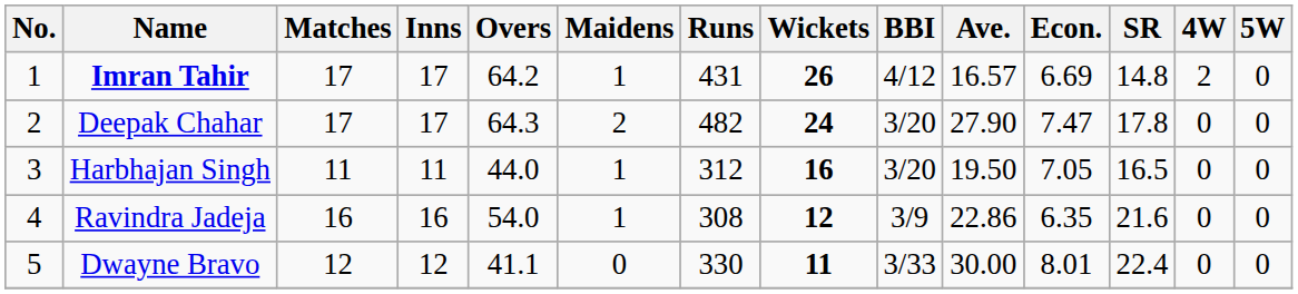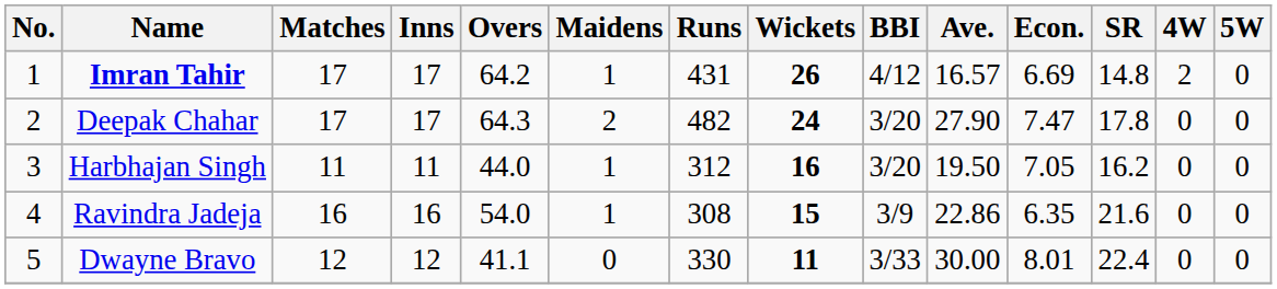 <table class="wikitable sortable" style="text-align: center;">
 <tr>
 <th>No.</th>
 <th>Name</th>
 <th>Matches</th>
 <th>Inns</th>
 <th>Overs</th>
 <th>Maidens</th>
 <th>Runs</th>
 <th>Wickets</th>
 <th>BBI</th>
 <th>Ave.</th>
 <th>Econ.</th>
 <th>SR</th>
 <th>4W</th>
 <th>5W</th>
 </tr>
 <tr>
 <td>1</td>
 <td><strong><a href='#'>Imran Tahir</a></strong></td>
 <td>17</td>
 <td>17</td>
 <td>64.2</td>
 <td>1</td>
 <td>431</td>
 <td><strong>26</strong></td>
 <td>4/12</td>
 <td>16.57</td>
 <td>6.69</td>
 <td>14.8</td>
 <td>2</td>
 <td>0</td>
 </tr>
 <tr>
 <td>2</td>
 <td><a href='#'>Deepak Chahar</a></td>
 <td>17</td>
 <td>17</td>
 <td>64.3</td>
 <td>2</td>
 <td>482</td>
 <td><strong>24</strong></td>
 <td>3/20</td>
 <td>27.90</td>
 <td>7.47</td>
 <td>17.8</td>
 <td>0</td>
 <td>0</td>
 </tr>
 <tr>
 <td>3</td>
 <td><a href='#'>Harbhajan Singh</a></td>
 <td>11</td>
 <td>11</td>
 <td>44.0</td>
 <td>1</td>
 <td>312</td>
 <td><strong>16</strong></td>
 <td>3/20</td>
 <td>19.50</td>
 <td>7.05</td>
-<td>16.5</td>
+<td>16.2</td>
 <td>0</td>
 <td>0</td>
 </tr>
 <tr>
 <td>4</td>
 <td><a href='#'>Ravindra Jadeja</a></td>
 <td>16</td>
 <td>16</td>
 <td>54.0</td>
 <td>1</td>
 <td>308</td>
-<td><strong>12</strong></td>
+<td><strong>15</strong></td>
 <td>3/9</td>
 <td>22.86</td>
 <td>6.35</td>
 <td>21.6</td>
 <td>0</td>
 <td>0</td>
 </tr>
 <tr>
 <td>5</td>
 <td><a href='#'>Dwayne Bravo</a></td>
 <td>12</td>
 <td>12</td>
 <td>41.1</td>
 <td>0</td>
 <td>330</td>
 <td><strong>11</strong></td>
 <td>3/33</td>
 <td>30.00</td>
 <td>8.01</td>
 <td>22.4</td>
 <td>0</td>
 <td>0</td>
 </tr>
 <tr>
 </tr>
 </table>
